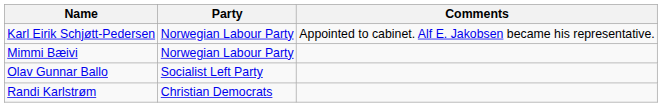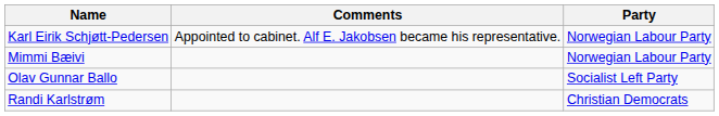 <table class="wikitable">
 <tr>
 <th>Name</th>
+<th>Comments</th>
 <th>Party</th>
-<th>Comments</th>
 </tr>
 <tr>
 <td><a href='#'>Karl Eirik Schjøtt-Pedersen</a></td>
+<td>Appointed to cabinet. <a href='#'>Alf E. Jakobsen</a> became his representative.</td>
 <td><a href='#'>Norwegian Labour Party</a></td>
-<td>Appointed to cabinet. <a href='#'>Alf E. Jakobsen</a> became his representative.</td>
 </tr>
 <tr>
 <td><a href='#'>Mimmi Bæivi</a></td>
+<td></td>
 <td><a href='#'>Norwegian Labour Party</a></td>
-<td></td>
 </tr>
 <tr>
 <td><a href='#'>Olav Gunnar Ballo</a></td>
+<td></td>
 <td><a href='#'>Socialist Left Party</a></td>
-<td></td>
 </tr>
 <tr>
 <td><a href='#'>Randi Karlstrøm</a></td>
+<td></td>
 <td><a href='#'>Christian Democrats</a></td>
-<td></td>
 </tr>
 </table>
